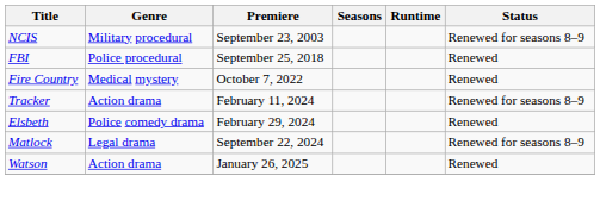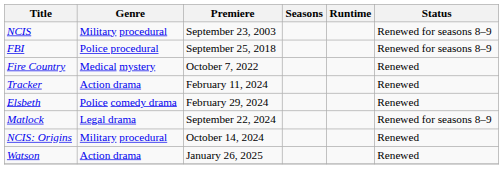 <table class="wikitable sortable" style="width:80%;">
 <tr>
 <th>Title</th>
 <th>Genre</th>
 <th>Premiere</th>
 <th>Seasons</th>
 <th>Runtime</th>
 <th>Status</th>
 </tr>
 <tr>
 <td><em><a href='#'>NCIS</a></em></td>
 <td><a href='#'>Military</a> <a href='#'>procedural</a></td>
 <td>September 23, 2003</td>
 <td></td>
 <td></td>
 <td>Renewed for seasons 8–9</td>
 </tr>
 <tr>
 <td><em><a href='#'>FBI</a></em></td>
 <td><a href='#'>Police procedural</a></td>
 <td>September 25, 2018</td>
 <td></td>
 <td></td>
-<td>Renewed</td>
+<td>Renewed for seasons 8–9</td>
 </tr>
 <tr>
 <td><em><a href='#'>Fire Country</a></em></td>
 <td><a href='#'>Medical</a> <a href='#'>mystery</a></td>
 <td>October 7, 2022</td>
 <td></td>
 <td></td>
 <td>Renewed</td>
 </tr>
 <tr>
 <td><em><a href='#'>Tracker</a></em></td>
 <td><a href='#'>Action drama</a></td>
 <td>February 11, 2024</td>
 <td></td>
 <td></td>
-<td>Renewed for seasons 8–9</td>
+<td>Renewed</td>
 </tr>
 <tr>
 <td><em><a href='#'>Elsbeth</a></em></td>
 <td><a href='#'>Police</a> <a href='#'>comedy drama</a></td>
 <td>February 29, 2024</td>
 <td></td>
 <td></td>
 <td>Renewed</td>
 </tr>
 <tr>
 <td><em><a href='#'>Matlock</a></em></td>
 <td><a href='#'>Legal drama</a></td>
 <td>September 22, 2024</td>
 <td></td>
 <td></td>
 <td>Renewed for seasons 8–9</td>
 </tr>
 <tr>
+<td><em><a href='#'>NCIS: Origins</a></em></td>
+<td><a href='#'>Military</a> <a href='#'>procedural</a></td>
+<td>October 14, 2024</td>
+<td></td>
+<td></td>
+<td>Renewed</td>
+</tr>
+<tr>
 <td><em><a href='#'>Watson</a></em></td>
 <td><a href='#'>Action drama</a></td>
 <td>January 26, 2025</td>
 <td></td>
 <td></td>
 <td>Renewed</td>
 </tr>
 <tr>
 </tr>
 </table>
